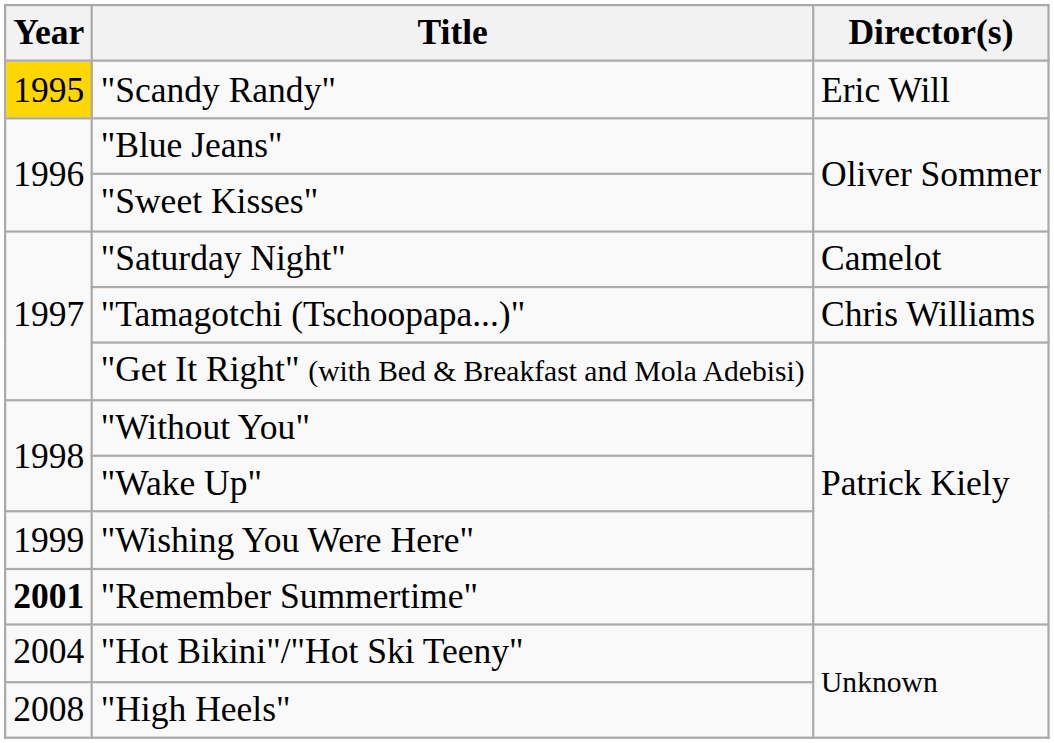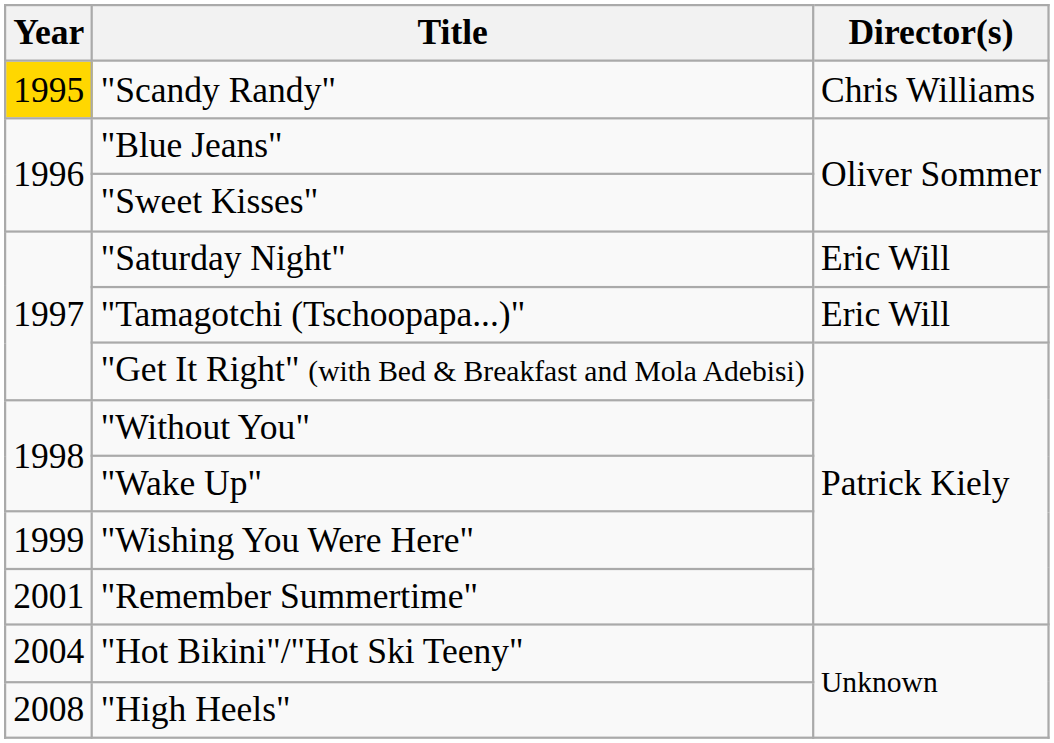 <table class="wikitable">
 <tr>
 <th>Year</th>
 <th>Title</th>
 <th>Director(s)</th>
 </tr>
 <tr>
 <td style="background: gold;">1995</td>
 <td>"Scandy Randy"</td>
-<td>Eric Will</td>
+<td>Chris Williams</td>
 </tr>
 <tr>
 <td rowspan="2">1996</td>
 <td>"Blue Jeans"</td>
 <td rowspan="2">Oliver Sommer</td>
 </tr>
 <tr>
 <td>"Sweet Kisses"</td>
 </tr>
 <tr>
 <td rowspan="3">1997</td>
 <td>"Saturday Night"</td>
-<td>Camelot</td>
+<td>Eric Will</td>
 </tr>
 <tr>
 <td>"Tamagotchi (Tschoopapa...)"</td>
-<td>Chris Williams</td>
+<td>Eric Will</td>
 </tr>
 <tr>
 <td>"Get It Right" <small>(with Bed & Breakfast and Mola Adebisi)</small></td>
 <td rowspan="5">Patrick Kiely</td>
 </tr>
 <tr>
 <td rowspan="2">1998</td>
 <td>"Without You"</td>
 </tr>
 <tr>
 <td>"Wake Up"</td>
 </tr>
 <tr>
 <td>1999</td>
 <td>"Wishing You Were Here"</td>
 </tr>
 <tr>
-<td><strong>2001</strong></td>
+<td>2001</td>
 <td>"Remember Summertime"</td>
 </tr>
 <tr>
 <td>2004</td>
 <td>"Hot Bikini"/"Hot Ski Teeny"</td>
 <td rowspan="2"><small>Unknown</small></td>
 </tr>
 <tr>
 <td>2008</td>
 <td>"High Heels"</td>
 </tr>
 </table>
